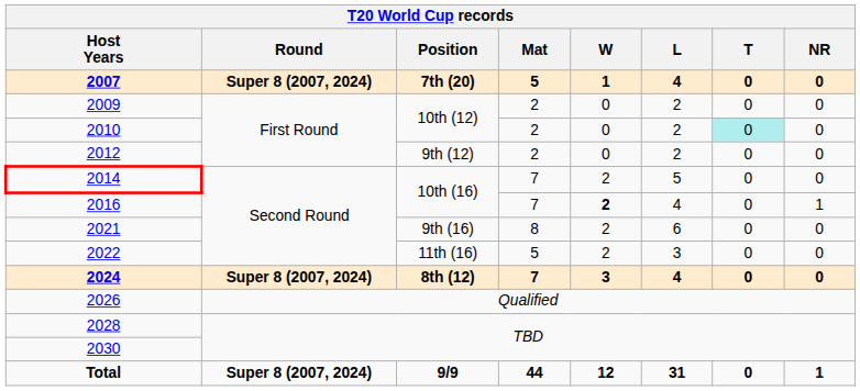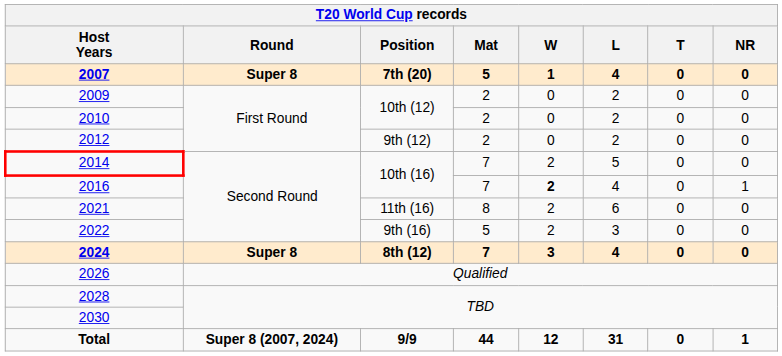 <table class="wikitable" style="text-align: center; width:900px">
 <tr>
 <th colspan="8"><a href='#'>T20 World Cup</a> records</th>
 </tr>
 <tr>
 <th width=150>Host<br>Years</th>
 <th width=150>Round</th>
 <th width=75>Position</th>
 <th width=50>Mat</th>
 <th width=50>W</th>
 <th width=50>L</th>
 <th width=50>T</th>
 <th width=50>NR</th>
 </tr>
 <tr style="background:#ffebcd;">
 <td><strong> <a href='#'>2007</a></strong></td>
-<td><strong>Super 8 (2007, 2024)</strong></td>
+<td><strong>Super 8</strong></td>
 <td><strong>7th (20)</strong></td>
 <td><strong>5</strong></td>
 <td><strong>1</strong></td>
 <td><strong>4</strong></td>
 <td><strong>0</strong></td>
 <td><strong>0</strong></td>
 </tr>
 <tr>
 <td> <a href='#'>2009</a></td>
 <td rowspan="3">First Round</td>
 <td rowspan="2">10th (12)</td>
 <td>2</td>
 <td>0</td>
 <td>2</td>
 <td>0</td>
 <td>0</td>
 </tr>
 <tr>
 <td> <a href='#'>2010</a></td>
 <td>2</td>
 <td>0</td>
 <td>2</td>
-<td style="background: paleturquoise;">0</td>
+<td>0</td>
 <td>0</td>
 </tr>
 <tr>
 <td> <a href='#'>2012</a></td>
 <td>9th (12)</td>
 <td>2</td>
 <td>0</td>
 <td>2</td>
 <td>0</td>
 <td>0</td>
 </tr>
 <tr>
 <td style="border: 3px solid red"> <a href='#'>2014</a></td>
 <td rowspan="4">Second Round</td>
 <td rowspan="2">10th (16)</td>
 <td>7</td>
 <td>2</td>
 <td>5</td>
 <td>0</td>
 <td>0</td>
 </tr>
 <tr>
 <td> <a href='#'>2016</a></td>
 <td>7</td>
 <td><strong>2</strong></td>
 <td>4</td>
 <td>0</td>
 <td>1</td>
 </tr>
 <tr>
 <td> <a href='#'>2021</a></td>
-<td>9th (16)</td>
+<td>11th (16)</td>
 <td>8</td>
 <td>2</td>
 <td>6</td>
 <td>0</td>
 <td>0</td>
 </tr>
 <tr>
 <td> <a href='#'>2022</a></td>
-<td>11th (16)</td>
+<td>9th (16)</td>
 <td>5</td>
 <td>2</td>
 <td>3</td>
 <td>0</td>
 <td>0</td>
 </tr>
 <tr style="background:#ffebcd;">
 <td><strong>  <a href='#'>2024</a></strong></td>
-<td><strong>Super 8 (2007, 2024)</strong></td>
+<td><strong>Super 8</strong></td>
 <td><strong>8th (12)</strong></td>
 <td><strong>7</strong></td>
 <td><strong>3</strong></td>
 <td><strong>4</strong></td>
 <td><strong>0</strong></td>
 <td><strong>0</strong></td>
 </tr>
 <tr>
 <td>  <a href='#'>2026</a></td>
 <td colspan="7"><em>Qualified</em></td>
 </tr>
 <tr>
 <td>  <a href='#'>2028</a></td>
 <td colspan="7" rowspan="2"><em>TBD</em></td>
 </tr>
 <tr>
 <td>    <a href='#'>2030</a></td>
 </tr>
 <tr>
 <td><strong>Total</strong></td>
 <td><strong>Super 8 (2007, 2024)</strong></td>
 <td><strong>9/9</strong></td>
 <td><strong>44</strong></td>
 <td><strong>12</strong></td>
 <td><strong>31</strong></td>
 <td><strong>0</strong></td>
 <td><strong>1</strong></td>
 </tr>
 </table>
